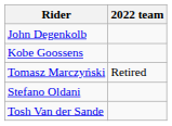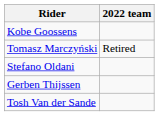 <table class="wikitable">
 <tr>
 <th>Rider</th>
 <th>2022 team</th>
-</tr>
-<tr>
-<td><a href='#'>John Degenkolb</a></td>
-<td></td>
 </tr>
 <tr>
 <td><a href='#'>Kobe Goossens</a></td>
 <td></td>
 </tr>
 <tr>
 <td><a href='#'>Tomasz Marczyński</a></td>
 <td>Retired</td>
 </tr>
 <tr>
 <td><a href='#'>Stefano Oldani</a></td>
 <td></td>
 </tr>
 <tr>
+<td><a href='#'>Gerben Thijssen</a></td>
+<td></td>
+</tr>
+<tr>
 <td><a href='#'>Tosh Van der Sande</a></td>
 <td></td>
 </tr>
 </table>
